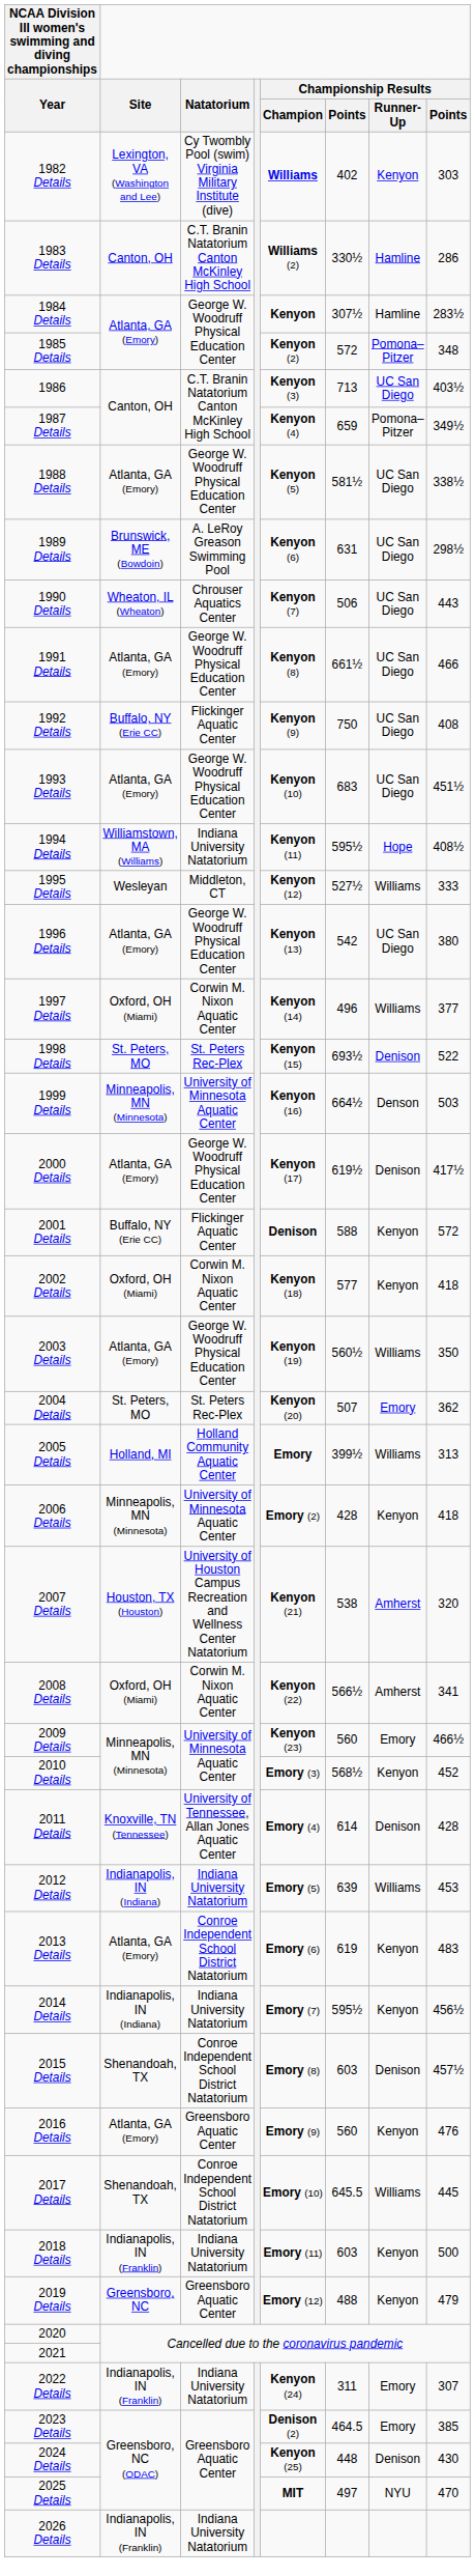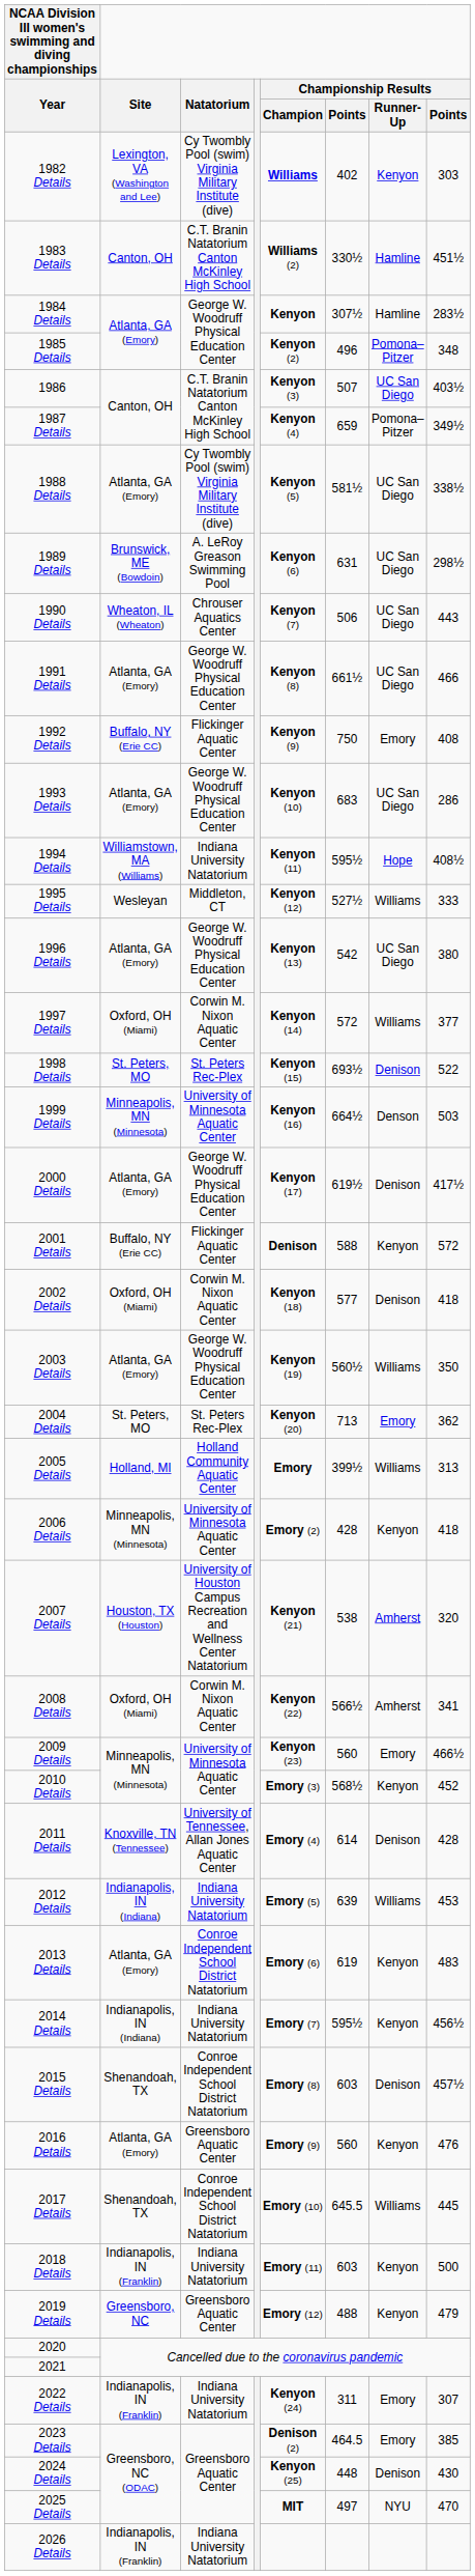 <table class="wikitable" style="text-align:center">
 <tr>
 <th style=>NCAA Division III women's swimming and diving championships</th>
 </tr>
 <tr>
 <th rowspan="2">Year</th>
 <th rowspan="2">Site</th>
 <th rowspan="2">Natatorium</th>
 <th rowspan="40"></th>
 <th colspan=4>Championship Results</th>
 </tr>
 <tr>
 <th>Champion</th>
 <th>Points</th>
 <th>Runner-Up</th>
 <th>Points</th>
 </tr>
 <tr>
 <td>1982<br><em><a href='#'>Details</a></em></td>
 <td> <a href='#'>Lexington, VA</a><br><small>(<a href='#'>Washington and Lee</a>)</small></td>
 <td>Cy Twombly Pool (swim)<br><a href='#'>Virginia Military Institute</a> (dive)</td>
 <td><strong><a href='#'>Williams</a></strong></td>
 <td>402</td>
 <td><a href='#'>Kenyon</a></td>
 <td>303</td>
 </tr>
 <tr>
 <td>1983<br><em><a href='#'>Details</a></em></td>
 <td> <a href='#'>Canton, OH</a></td>
 <td>C.T. Branin Natatorium<br><a href='#'>Canton McKinley High School</a></td>
 <td><strong>Williams</strong> <small>(2)</small></td>
 <td>330½</td>
 <td><a href='#'>Hamline</a></td>
-<td>286</td>
+<td>451½</td>
 </tr>
 <tr>
 <td>1984<br><em><a href='#'>Details</a></em></td>
 <td rowspan="2"> <a href='#'>Atlanta, GA</a><br><small>(<a href='#'>Emory</a>)</small></td>
 <td rowspan="2">George W. Woodruff Physical Education Center</td>
 <td><strong>Kenyon</strong></td>
 <td>307½</td>
 <td>Hamline</td>
 <td>283½</td>
 </tr>
 <tr>
 <td>1985<br><em><a href='#'>Details</a></em></td>
 <td><strong>Kenyon</strong> <small>(2)</small></td>
-<td>572</td>
+<td>496</td>
 <td><a href='#'>Pomona–Pitzer</a></td>
 <td>348</td>
 </tr>
 <tr>
 <td>1986</td>
 <td rowspan="2"> Canton, OH</td>
 <td rowspan="2">C.T. Branin Natatorium<br>Canton McKinley High School</td>
 <td><strong>Kenyon</strong> <small>(3)</small></td>
-<td>713</td>
+<td>507</td>
 <td><a href='#'>UC San Diego</a></td>
 <td>403½</td>
 </tr>
 <tr>
 <td>1987<br><em><a href='#'>Details</a></em></td>
 <td><strong>Kenyon</strong> <small>(4)</small></td>
 <td>659</td>
 <td>Pomona–Pitzer</td>
 <td>349½</td>
 </tr>
 <tr>
 <td>1988<br><em><a href='#'>Details</a></em></td>
 <td> Atlanta, GA<br><small>(Emory)</small></td>
-<td>George W. Woodruff Physical Education Center</td>
+<td>Cy Twombly Pool (swim)<br><a href='#'>Virginia Military Institute</a> (dive)</td>
 <td><strong>Kenyon</strong> <small>(5)</small></td>
 <td>581½</td>
 <td>UC San Diego</td>
 <td>338½</td>
 </tr>
 <tr>
 <td>1989<br><em><a href='#'>Details</a></em></td>
 <td> <a href='#'>Brunswick, ME</a><br><small>(<a href='#'>Bowdoin</a>)</small></td>
 <td>A. LeRoy Greason Swimming Pool</td>
 <td><strong>Kenyon</strong> <small>(6)</small></td>
 <td>631</td>
 <td>UC San Diego</td>
 <td>298½</td>
 </tr>
 <tr>
 <td>1990<br><em><a href='#'>Details</a></em></td>
 <td> <a href='#'>Wheaton, IL</a><br><small>(<a href='#'>Wheaton</a>)</small></td>
 <td>Chrouser Aquatics Center</td>
 <td><strong>Kenyon</strong> <small>(7)</small></td>
 <td>506</td>
 <td>UC San Diego</td>
 <td>443</td>
 </tr>
 <tr>
 <td>1991<br><em><a href='#'>Details</a></em></td>
 <td> Atlanta, GA<br><small>(Emory)</small></td>
 <td>George W. Woodruff Physical Education Center</td>
 <td><strong>Kenyon</strong> <small>(8)</small></td>
 <td>661½</td>
 <td>UC San Diego</td>
 <td>466</td>
 </tr>
 <tr>
 <td>1992<br><em><a href='#'>Details</a></em></td>
 <td> <a href='#'>Buffalo, NY</a><br><small>(<a href='#'>Erie CC</a>)</small></td>
 <td>Flickinger Aquatic Center</td>
 <td><strong>Kenyon</strong> <small>(9)</small></td>
 <td>750</td>
-<td>UC San Diego</td>
+<td>Emory</td>
 <td>408</td>
 </tr>
 <tr>
 <td>1993<br><em><a href='#'>Details</a></em></td>
 <td> Atlanta, GA<br><small>(Emory)</small></td>
 <td>George W. Woodruff Physical Education Center</td>
 <td><strong>Kenyon</strong> <small>(10)</small></td>
 <td>683</td>
 <td>UC San Diego</td>
-<td>451½</td>
+<td>286</td>
 </tr>
 <tr>
 <td>1994<br><em><a href='#'>Details</a></em></td>
 <td> <a href='#'>Williamstown, MA</a><br><small>(<a href='#'>Williams</a>)</small></td>
 <td>Indiana University Natatorium</td>
 <td><strong>Kenyon</strong> <small>(11)</small></td>
 <td>595½</td>
 <td><a href='#'>Hope</a></td>
 <td>408½</td>
 </tr>
 <tr>
 <td>1995<br><em><a href='#'>Details</a></em></td>
 <td>Wesleyan</td>
 <td>Middleton, CT</td>
 <td><strong>Kenyon</strong> <small>(12)</small></td>
 <td>527½</td>
 <td>Williams</td>
 <td>333</td>
 </tr>
 <tr>
 <td>1996<br><em><a href='#'>Details</a></em></td>
 <td> Atlanta, GA<br><small>(Emory)</small></td>
 <td>George W. Woodruff Physical Education Center</td>
 <td><strong>Kenyon</strong> <small>(13)</small></td>
 <td>542</td>
 <td>UC San Diego</td>
 <td>380</td>
 </tr>
 <tr>
 <td>1997<br><em><a href='#'>Details</a></em></td>
 <td> Oxford, OH<br><small>(Miami)</small></td>
 <td>Corwin M. Nixon Aquatic Center</td>
 <td><strong>Kenyon</strong> <small>(14)</small></td>
-<td>496</td>
+<td>572</td>
 <td>Williams</td>
 <td>377</td>
 </tr>
 <tr>
 <td>1998<br><em><a href='#'>Details</a></em></td>
 <td> <a href='#'>St. Peters, MO</a></td>
 <td><a href='#'>St. Peters Rec-Plex</a></td>
 <td><strong>Kenyon</strong> <small>(15)</small></td>
 <td>693½</td>
 <td><a href='#'>Denison</a></td>
 <td>522</td>
 </tr>
 <tr>
 <td>1999<br><em><a href='#'>Details</a></em></td>
 <td> <a href='#'>Minneapolis, MN</a><br><small>(<a href='#'>Minnesota</a>)</small></td>
 <td><a href='#'>University of Minnesota Aquatic Center</a></td>
 <td><strong>Kenyon</strong> <small>(16)</small></td>
 <td>664½</td>
 <td>Denson</td>
 <td>503</td>
 </tr>
 <tr>
 <td>2000<br><em><a href='#'>Details</a></em></td>
 <td> Atlanta, GA<br><small>(Emory)</small></td>
 <td>George W. Woodruff Physical Education Center</td>
 <td><strong>Kenyon</strong> <small>(17)</small></td>
 <td>619½</td>
 <td>Denison</td>
 <td>417½</td>
 </tr>
 <tr>
 <td>2001<br><em><a href='#'>Details</a></em></td>
 <td> Buffalo, NY<br><small>(Erie CC)</small></td>
 <td>Flickinger Aquatic Center</td>
 <td><strong>Denison</strong></td>
 <td>588</td>
 <td>Kenyon</td>
 <td>572</td>
 </tr>
 <tr>
 <td>2002<br><em><a href='#'>Details</a></em></td>
 <td> Oxford, OH<br><small>(Miami)</small></td>
 <td>Corwin M. Nixon Aquatic Center</td>
 <td><strong>Kenyon</strong> <small>(18)</small></td>
 <td>577</td>
-<td>Kenyon</td>
+<td>Denison</td>
 <td>418</td>
 </tr>
 <tr>
 <td>2003<br><em><a href='#'>Details</a></em></td>
 <td> Atlanta, GA<br><small>(Emory)</small></td>
 <td>George W. Woodruff Physical Education Center</td>
 <td><strong>Kenyon</strong> <small>(19)</small></td>
 <td>560½</td>
 <td>Williams</td>
 <td>350</td>
 </tr>
 <tr>
 <td>2004<br><em><a href='#'>Details</a></em></td>
 <td> St. Peters, MO</td>
 <td>St. Peters Rec-Plex</td>
 <td><strong>Kenyon</strong> <small>(20)</small></td>
-<td>507</td>
+<td>713</td>
 <td><a href='#'>Emory</a></td>
 <td>362</td>
 </tr>
 <tr>
 <td>2005<br><em><a href='#'>Details</a></em></td>
 <td> <a href='#'>Holland, MI</a></td>
 <td><a href='#'>Holland Community Aquatic Center</a></td>
 <td><strong>Emory</strong></td>
 <td>399½</td>
 <td>Williams</td>
 <td>313</td>
 </tr>
 <tr>
 <td>2006<br><em><a href='#'>Details</a></em></td>
 <td> Minneapolis, MN<br><small>(Minnesota)</small></td>
 <td><a href='#'>University of Minnesota</a> Aquatic Center</td>
 <td><strong>Emory</strong> <small>(2)</small></td>
 <td>428</td>
 <td>Kenyon</td>
 <td>418</td>
 </tr>
 <tr>
 <td>2007<br><em><a href='#'>Details</a></em></td>
 <td> <a href='#'>Houston, TX</a><br><small>(<a href='#'>Houston</a>)</small></td>
 <td><a href='#'>University of Houston</a><br>Campus Recreation and Wellness Center Natatorium</td>
 <td><strong>Kenyon</strong> <small>(21)</small></td>
 <td>538</td>
 <td><a href='#'>Amherst</a></td>
 <td>320</td>
 </tr>
 <tr>
 <td>2008<br><em><a href='#'>Details</a></em></td>
 <td> Oxford, OH<br><small>(Miami)</small></td>
 <td>Corwin M. Nixon Aquatic Center</td>
 <td><strong>Kenyon</strong> <small>(22)</small></td>
 <td>566½</td>
 <td>Amherst</td>
 <td>341</td>
 </tr>
 <tr>
 <td>2009<br><em><a href='#'>Details</a></em></td>
 <td rowspan="2"> Minneapolis, MN<br><small>(Minnesota)</small></td>
 <td rowspan="2"><a href='#'>University of Minnesota</a> Aquatic Center</td>
 <td><strong>Kenyon</strong> <small>(23)</small></td>
 <td>560</td>
 <td>Emory</td>
 <td>466½</td>
 </tr>
 <tr>
 <td>2010<br><em><a href='#'>Details</a></em></td>
 <td><strong>Emory</strong> <small>(3)</small></td>
 <td>568½</td>
 <td>Kenyon</td>
 <td>452</td>
 </tr>
 <tr>
 <td>2011<br><em><a href='#'>Details</a></em></td>
 <td> <a href='#'>Knoxville, TN</a><br><small>(<a href='#'>Tennessee</a>)</small></td>
 <td><a href='#'>University of Tennessee</a>, Allan Jones Aquatic Center</td>
 <td><strong>Emory</strong> <small>(4)</small></td>
 <td>614</td>
 <td>Denison</td>
 <td>428</td>
 </tr>
 <tr>
 <td>2012<br><em><a href='#'>Details</a></em></td>
 <td> <a href='#'>Indianapolis, IN</a><br><small>(<a href='#'>Indiana</a>)</small></td>
 <td><a href='#'>Indiana University Natatorium</a></td>
 <td><strong>Emory</strong> <small>(5)</small></td>
 <td>639</td>
 <td>Williams</td>
 <td>453</td>
 </tr>
 <tr>
 <td>2013<br><em><a href='#'>Details</a></em></td>
 <td> Atlanta, GA<br><small>(Emory)</small></td>
 <td><a href='#'>Conroe Independent School District</a> Natatorium</td>
 <td><strong>Emory</strong> <small>(6)</small></td>
 <td>619</td>
 <td>Kenyon</td>
 <td>483</td>
 </tr>
 <tr>
 <td>2014<br><em><a href='#'>Details</a></em></td>
 <td> Indianapolis, IN<br><small>(Indiana)</small></td>
 <td>Indiana University Natatorium</td>
 <td><strong>Emory</strong> <small>(7)</small></td>
 <td>595½</td>
 <td>Kenyon</td>
 <td>456½</td>
 </tr>
 <tr>
 <td>2015<br><em><a href='#'>Details</a></em></td>
 <td> Shenandoah, TX</td>
 <td>Conroe Independent School District Natatorium</td>
 <td><strong>Emory</strong> <small>(8)</small></td>
 <td>603</td>
 <td>Denison</td>
 <td>457½</td>
 </tr>
 <tr>
 <td>2016<br><em><a href='#'>Details</a></em></td>
 <td> Atlanta, GA<br><small>(Emory)</small></td>
 <td>Greensboro Aquatic Center</td>
 <td><strong>Emory</strong> <small>(9)</small></td>
 <td>560</td>
 <td>Kenyon</td>
 <td>476</td>
 </tr>
 <tr>
 <td>2017<br><em><a href='#'>Details</a></em></td>
 <td> Shenandoah, TX</td>
 <td>Conroe Independent School District Natatorium</td>
 <td><strong>Emory</strong> <small>(10)</small></td>
 <td>645.5</td>
 <td>Williams</td>
 <td>445</td>
 </tr>
 <tr>
 <td>2018<br><em><a href='#'>Details</a></em></td>
 <td> Indianapolis, IN<br><small>(<a href='#'>Franklin</a>)</small></td>
 <td>Indiana University Natatorium</td>
 <td><strong>Emory</strong> <small>(11)</small></td>
 <td>603</td>
 <td>Kenyon</td>
 <td>500</td>
 </tr>
 <tr>
 <td>2019<br><em><a href='#'>Details</a></em></td>
 <td> <a href='#'>Greensboro, NC</a></td>
 <td>Greensboro Aquatic Center</td>
 <td><strong>Emory</strong> <small>(12)</small></td>
 <td>488</td>
 <td>Kenyon</td>
 <td>479</td>
 </tr>
 <tr>
 <td>2020</td>
 <td colspan=7 rowspan=2 align=center><em>Cancelled due to the <a href='#'>coronavirus pandemic</a></em></td>
 </tr>
 <tr>
 <td>2021</td>
 </tr>
 <tr>
 <td>2022<br><em><a href='#'>Details</a></em></td>
 <td> Indianapolis, IN<br><small>(<a href='#'>Franklin</a>)</small></td>
 <td>Indiana University Natatorium</td>
 <th rowspan="5"></th>
 <td><strong>Kenyon</strong> <small>(24)</small></td>
 <td>311</td>
 <td>Emory</td>
 <td>307</td>
 </tr>
 <tr>
 <td>2023<br><em><a href='#'>Details</a></em></td>
 <td rowspan=3> Greensboro, NC<br><small>(<a href='#'>ODAC</a>)</small></td>
 <td rowspan=3>Greensboro Aquatic Center</td>
 <td><strong>Denison</strong> <small>(2)</small></td>
 <td>464.5</td>
 <td>Emory</td>
 <td>385</td>
 </tr>
 <tr>
 <td>2024<br><em><a href='#'>Details</a></em></td>
 <td><strong>Kenyon</strong> <small>(25)</small></td>
 <td>448</td>
 <td>Denison</td>
 <td>430</td>
 </tr>
 <tr>
 <td>2025<br><em><a href='#'>Details</a></em></td>
 <td><strong>MIT</strong></td>
 <td>497</td>
 <td>NYU</td>
 <td>470</td>
 </tr>
 <tr>
 <td>2026<br><em><a href='#'>Details</a></em></td>
 <td> Indianapolis, IN<br><small>(Franklin)</small></td>
 <td>Indiana University Natatorium</td>
 <td></td>
 <td></td>
 <td></td>
 <td></td>
 </tr>
 </table>
